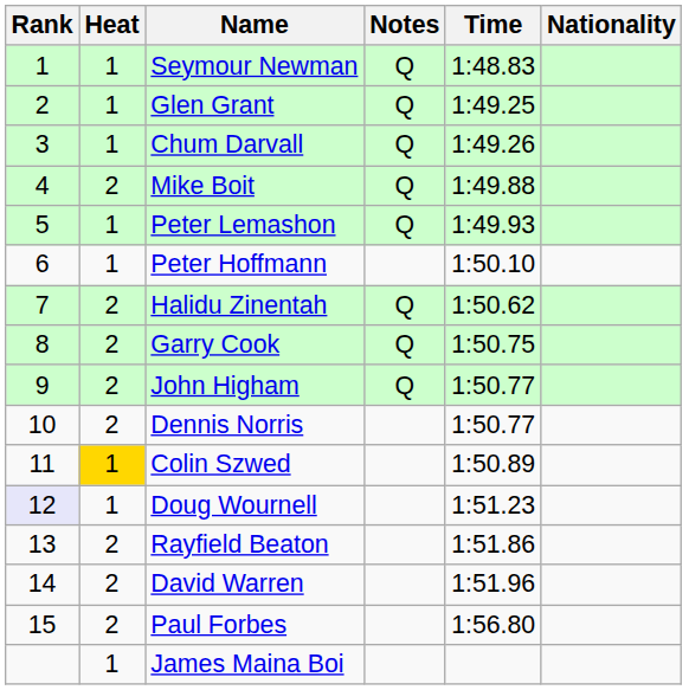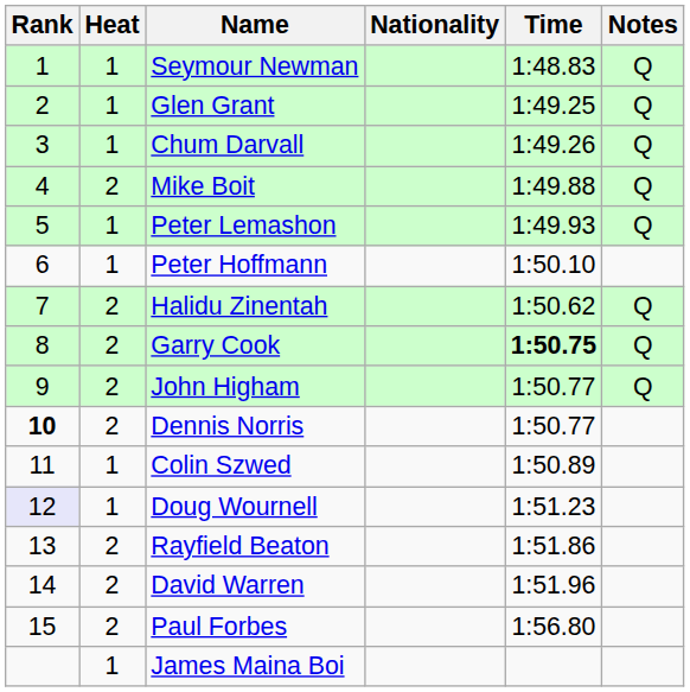 <table class="wikitable sortable" style="text-align:center">
 <tr>
 <th>Rank</th>
 <th>Heat</th>
 <th>Name</th>
+<th>Nationality</th>
+<th>Time</th>
 <th>Notes</th>
-<th>Time</th>
-<th>Nationality</th>
 </tr>
 <tr bgcolor=ccffcc>
 <td>1</td>
 <td>1</td>
 <td align=left><a href='#'>Seymour Newman</a></td>
+<td align=left></td>
+<td>1:48.83</td>
 <td>Q</td>
-<td>1:48.83</td>
-<td align=left></td>
 </tr>
 <tr bgcolor=ccffcc>
 <td>2</td>
 <td>1</td>
 <td align=left><a href='#'>Glen Grant</a></td>
+<td align=left></td>
+<td>1:49.25</td>
 <td>Q</td>
-<td>1:49.25</td>
-<td align=left></td>
 </tr>
 <tr bgcolor=ccffcc>
 <td>3</td>
 <td>1</td>
 <td align=left><a href='#'>Chum Darvall</a></td>
+<td align=left></td>
+<td>1:49.26</td>
 <td>Q</td>
-<td>1:49.26</td>
-<td align=left></td>
 </tr>
 <tr bgcolor=ccffcc>
 <td>4</td>
 <td>2</td>
 <td align=left><a href='#'>Mike Boit</a></td>
+<td align=left></td>
+<td>1:49.88</td>
 <td>Q</td>
-<td>1:49.88</td>
-<td align=left></td>
 </tr>
 <tr bgcolor=ccffcc>
 <td>5</td>
 <td>1</td>
 <td align=left><a href='#'>Peter Lemashon</a></td>
+<td align=left></td>
+<td>1:49.93</td>
 <td>Q</td>
-<td>1:49.93</td>
-<td align=left></td>
 </tr>
 <tr>
 <td>6</td>
 <td>1</td>
 <td align=left><a href='#'>Peter Hoffmann</a></td>
+<td align=left></td>
+<td>1:50.10</td>
 <td></td>
-<td>1:50.10</td>
-<td align=left></td>
 </tr>
 <tr bgcolor=ccffcc>
 <td>7</td>
 <td>2</td>
 <td align=left><a href='#'>Halidu Zinentah</a></td>
+<td align=left></td>
+<td>1:50.62</td>
 <td>Q</td>
-<td>1:50.62</td>
-<td align=left></td>
 </tr>
 <tr bgcolor=ccffcc>
 <td>8</td>
 <td>2</td>
 <td align=left><a href='#'>Garry Cook</a></td>
+<td align=left></td>
+<td><strong>1:50.75</strong></td>
 <td>Q</td>
-<td>1:50.75</td>
-<td align=left></td>
 </tr>
 <tr bgcolor=ccffcc>
 <td>9</td>
 <td>2</td>
 <td align=left><a href='#'>John Higham</a></td>
+<td align=left></td>
+<td>1:50.77</td>
 <td>Q</td>
-<td>1:50.77</td>
-<td align=left></td>
 </tr>
 <tr>
-<td>10</td>
+<td><strong>10</strong></td>
 <td>2</td>
 <td align=left><a href='#'>Dennis Norris</a></td>
+<td align=left></td>
+<td>1:50.77</td>
 <td></td>
-<td>1:50.77</td>
-<td align=left></td>
 </tr>
 <tr>
 <td>11</td>
-<td style="background: gold;">1</td>
+<td>1</td>
 <td align=left><a href='#'>Colin Szwed</a></td>
+<td align=left></td>
+<td>1:50.89</td>
 <td></td>
-<td>1:50.89</td>
-<td align=left></td>
 </tr>
 <tr>
 <td style="background: lavender;">12</td>
 <td>1</td>
 <td align=left><a href='#'>Doug Wournell</a></td>
+<td align=left></td>
+<td>1:51.23</td>
 <td></td>
-<td>1:51.23</td>
-<td align=left></td>
 </tr>
 <tr>
 <td>13</td>
 <td>2</td>
 <td align=left><a href='#'>Rayfield Beaton</a></td>
+<td align=left></td>
+<td>1:51.86</td>
 <td></td>
-<td>1:51.86</td>
-<td align=left></td>
 </tr>
 <tr>
 <td>14</td>
 <td>2</td>
 <td align=left><a href='#'>David Warren</a></td>
+<td align=left></td>
+<td>1:51.96</td>
 <td></td>
-<td>1:51.96</td>
-<td align=left></td>
 </tr>
 <tr>
 <td>15</td>
 <td>2</td>
 <td align=left><a href='#'>Paul Forbes</a></td>
+<td align=left></td>
+<td>1:56.80</td>
 <td></td>
-<td>1:56.80</td>
-<td align=left></td>
 </tr>
 <tr>
 <td></td>
 <td>1</td>
 <td align=left><a href='#'>James Maina Boi</a></td>
+<td align=left></td>
 <td></td>
 <td></td>
-<td align=left></td>
 </tr>
 </table>
